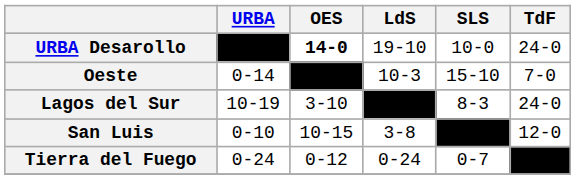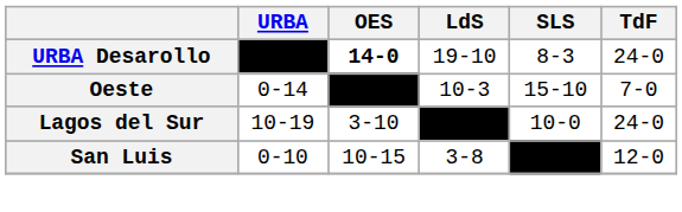 <table align="left" width="350" cellspacing="0" cellpadding="3" style="background-color: #f9f9f9; font-size: 85%; text-align: center" class="wikitable">
 <tr style="background:#00000;">
 <th align="left"> </th>
 <th><a href='#'>URBA</a></th>
 <th>OES</th>
 <th>LdS</th>
 <th>SLS</th>
 <th>TdF</th>
 </tr>
 <tr ! style="background:#FFFFFF;">
 <th><a href='#'>URBA</a> Desarollo</th>
 <td style="background:#000000">––––</td>
 <td><strong>14-0</strong></td>
 <td>19-10</td>
-<td>10-0</td>
+<td>8-3</td>
 <td>24-0</td>
 </tr>
 <tr ! style="background:#FFFFFF;">
 <th>Oeste</th>
 <td>0-14</td>
 <td style="background:#000000">––––</td>
 <td>10-3</td>
 <td>15-10</td>
 <td>7-0</td>
 </tr>
 <tr ! style="background:#FFFFFF;">
 <th>Lagos del Sur</th>
 <td>10-19</td>
 <td>3-10</td>
 <td style="background:#000000">––––</td>
-<td>8-3</td>
+<td>10-0</td>
 <td>24-0</td>
 </tr>
 <tr ! style="background:#FFFFFF;">
 <th>San Luis</th>
 <td>0-10</td>
 <td>10-15</td>
 <td>3-8</td>
 <td style="background:#000000">––––</td>
 <td>12-0</td>
 </tr>
-<tr ! style="background:#FFFFFF;">
-<th>Tierra del Fuego</th>
-<td>0-24</td>
-<td>0-12</td>
-<td>0-24</td>
-<td>0-7</td>
-<td style="background:#000000">––––</td>
-</tr>
 <tr>
 </tr>
 </table>
